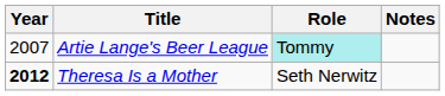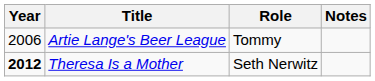 <table class="wikitable">
 <tr>
 <th>Year</th>
 <th>Title</th>
 <th>Role</th>
 <th>Notes</th>
 </tr>
 <tr>
-<td>2007</td>
+<td>2006</td>
 <td><em><a href='#'>Artie Lange's Beer League</a></em></td>
-<td style="background: paleturquoise;">Tommy</td>
+<td>Tommy</td>
 <td></td>
 </tr>
 <tr>
 <td><strong>2012</strong></td>
 <td><em><a href='#'>Theresa Is a Mother</a></em></td>
 <td>Seth Nerwitz</td>
 <td></td>
 </tr>
 </table>
